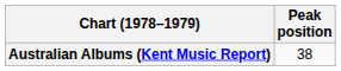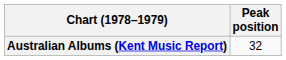 <table class="wikitable plainrowheaders">
 <tr>
 <th scope="col">Chart (1978–1979)</th>
 <th scope="col">Peak<br>position</th>
 </tr>
 <tr>
 <th scope="row">Australian Albums (<a href='#'>Kent Music Report</a>)</th>
-<td style="text-align:center;">38</td>
+<td style="text-align:center;">32</td>
 </tr>
 </table>
